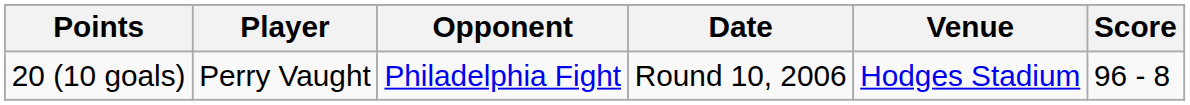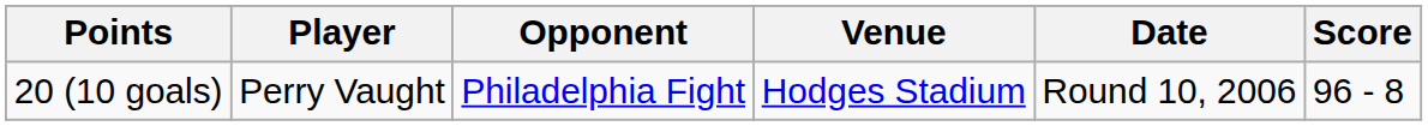 <table class="wikitable" style="text-align:left;">
 <tr>
 <th>Points</th>
 <th>Player</th>
 <th>Opponent</th>
+<th>Venue</th>
 <th>Date</th>
-<th>Venue</th>
 <th>Score</th>
 </tr>
 <tr>
 <td>20 (10 goals)</td>
 <td style="text-align:left;">Perry Vaught</td>
 <td><a href='#'>Philadelphia Fight</a></td>
+<td><a href='#'>Hodges Stadium</a></td>
 <td>Round 10, 2006</td>
-<td><a href='#'>Hodges Stadium</a></td>
 <td>96 - 8</td>
 </tr>
 </table>
